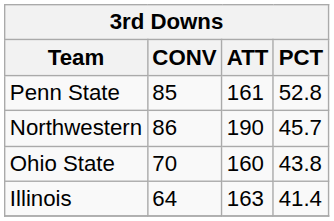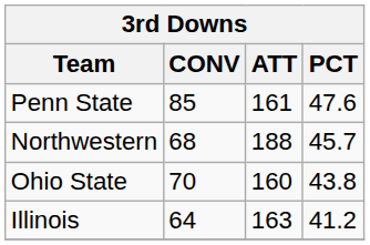 <table class="wikitable">
 <tr>
 <th colspan="7" align="center">3rd Downs</th>
 </tr>
 <tr>
 <th>Team</th>
 <th>CONV</th>
 <th>ATT</th>
 <th>PCT</th>
 </tr>
 <tr>
 <td>Penn State</td>
 <td>85</td>
 <td>161</td>
-<td>52.8</td>
+<td>47.6</td>
 </tr>
 <tr>
 <td>Northwestern</td>
-<td>86</td>
-<td>190</td>
+<td>68</td>
+<td>188</td>
 <td>45.7</td>
 </tr>
 <tr>
 <td>Ohio State</td>
 <td>70</td>
 <td>160</td>
 <td>43.8</td>
 </tr>
 <tr>
 <td>Illinois</td>
 <td>64</td>
 <td>163</td>
-<td>41.4</td>
+<td>41.2</td>
 </tr>
 <tr>
 </tr>
 </table>
